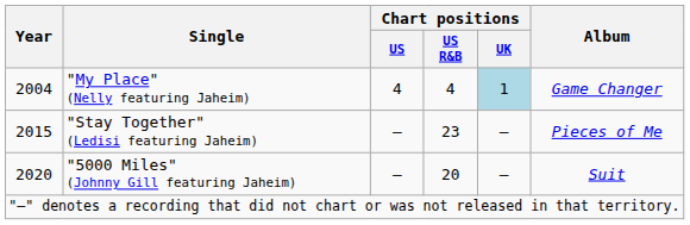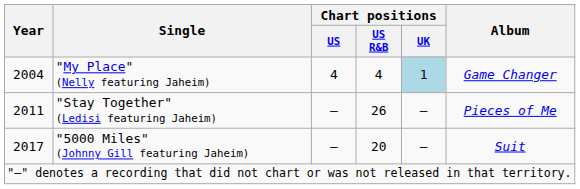 <table class="wikitable" style="text-align:center;">
 <tr>
 <th rowspan="2">Year</th>
 <th rowspan="2">Single</th>
 <th colspan="3">Chart positions</th>
 <th rowspan="2">Album</th>
 </tr>
 <tr style="font-size:smaller;">
 <th width="40"><a href='#'>US</a></th>
 <th width="40"><a href='#'>US<br>R&B</a></th>
 <th width="40"><a href='#'>UK</a></th>
 </tr>
 <tr>
 <td rowspan="1">2004</td>
 <td align="left">"<a href='#'>My Place</a>" <br><small> (<a href='#'>Nelly</a> featuring Jaheim) </small></td>
 <td>4</td>
 <td>4</td>
 <td style="background: lightblue;">1</td>
 <td align="center" rowspan="1"><em><a href='#'>Game Changer</a></em></td>
 </tr>
 <tr>
-<td rowspan="1">2015</td>
+<td rowspan="1">2011</td>
 <td align="left">"Stay Together" <br><small> (<a href='#'>Ledisi</a> featuring Jaheim) </small></td>
 <td>—</td>
-<td>23</td>
+<td>26</td>
 <td>—</td>
 <td align="center" rowspan="1"><em><a href='#'>Pieces of Me</a></em></td>
 </tr>
 <tr>
-<td rowspan="1">2020</td>
+<td rowspan="1">2017</td>
 <td align="left">"5000 Miles" <br><small> (<a href='#'>Johnny Gill</a> featuring Jaheim) </small></td>
 <td>—</td>
 <td>20</td>
 <td>—</td>
 <td align="center" rowspan="1"><em><a href='#'>Suit</a></em></td>
 </tr>
 <tr>
 <td colspan="15" style="font-size:90%">"—" denotes a recording that did not chart or was not released in that territory.</td>
 </tr>
 </table>
